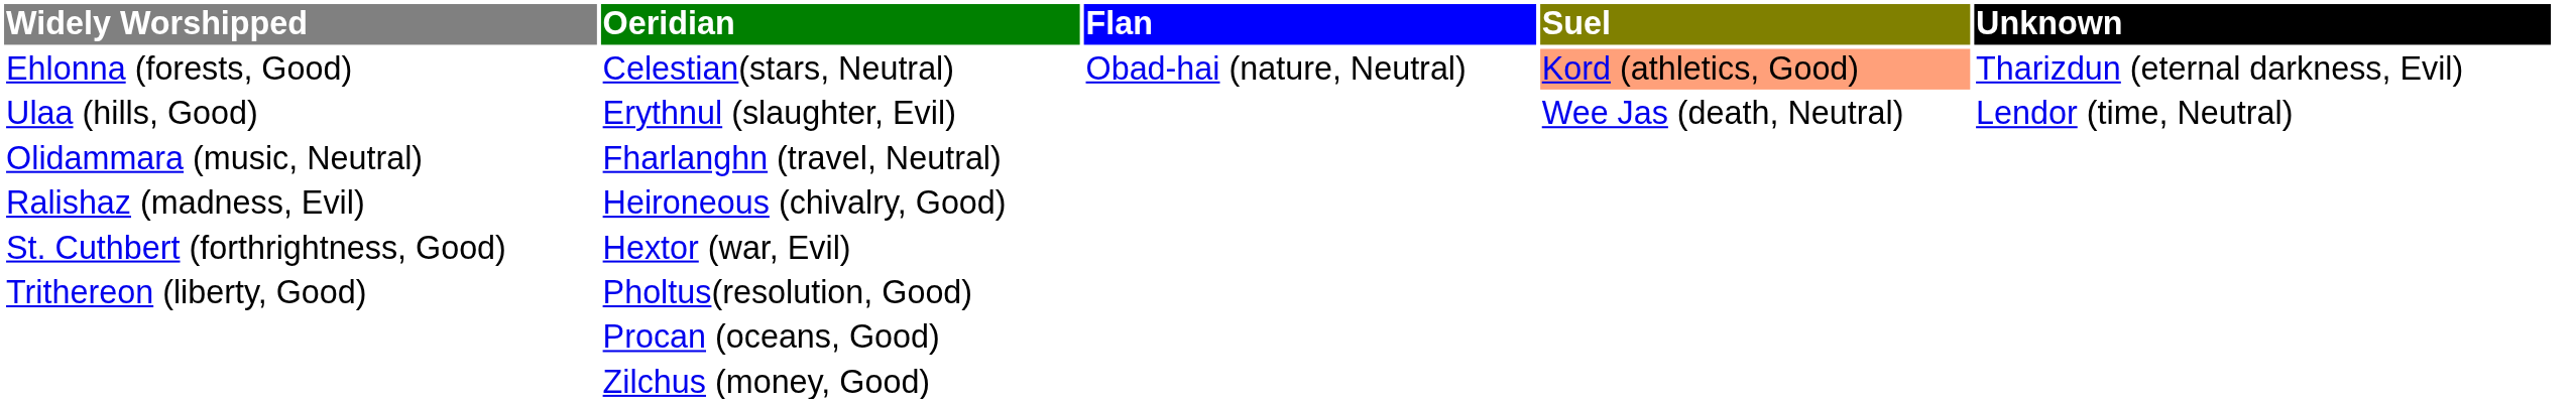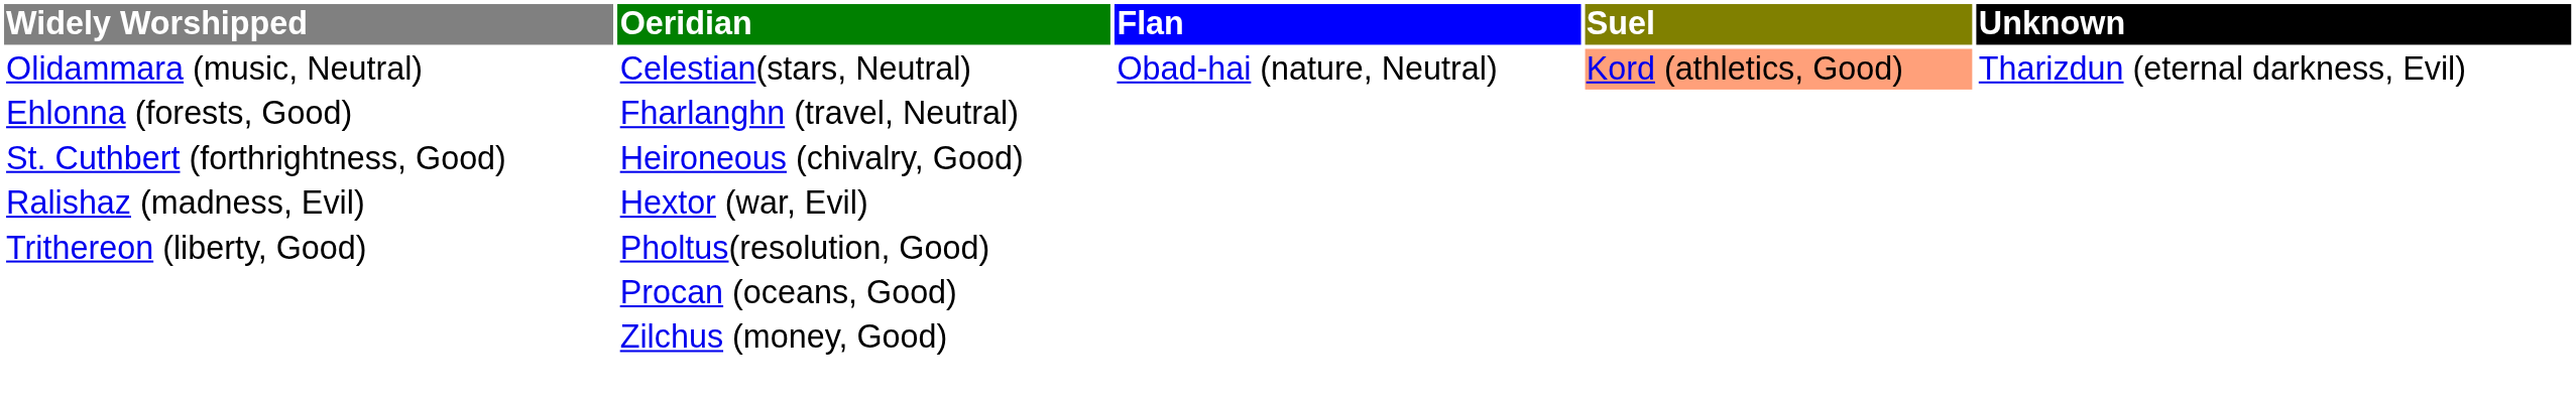 <table border=0 width=100%>
 <tr>
 <td style="color:white" bgcolor=gray><strong>Widely Worshipped</strong></td>
 <td style="color:white" bgcolor=green><strong>Oeridian</strong></td>
 <td style="color:white" bgcolor=blue><strong>Flan</strong></td>
 <td style="color:white" bgcolor=olive><strong>Suel</strong></td>
 <td style="color:white" bgcolor=black><strong>Unknown</strong></td>
 </tr>
 <tr>
-<td><a href='#'>Ehlonna</a> (forests, Good)</td>
+<td><a href='#'>Olidammara</a> (music, Neutral)</td>
 <td><a href='#'>Celestian</a>(stars, Neutral)</td>
 <td><a href='#'>Obad-hai</a> (nature, Neutral)</td>
 <td style="background: lightsalmon;"><a href='#'>Kord</a> (athletics, Good)</td>
 <td><a href='#'>Tharizdun</a> (eternal darkness, Evil)</td>
 </tr>
 <tr>
-<td><a href='#'>Ulaa</a> (hills, Good)</td>
-<td><a href='#'>Erythnul</a> (slaughter, Evil)</td>
-<td></td>
-<td><a href='#'>Wee Jas</a> (death, Neutral)</td>
-<td><a href='#'>Lendor</a> (time, Neutral)</td>
-<td> </td>
-</tr>
-<tr>
-<td><a href='#'>Olidammara</a> (music, Neutral)</td>
+<td><a href='#'>Ehlonna</a> (forests, Good)</td>
 <td><a href='#'>Fharlanghn</a> (travel, Neutral)</td>
 <td> </td>
 <td> </td>
 <td> </td>
 </tr>
 <tr>
-<td><a href='#'>Ralishaz</a> (madness, Evil)</td>
+<td><a href='#'>St. Cuthbert</a> (forthrightness, Good)</td>
 <td><a href='#'>Heironeous</a> (chivalry, Good)</td>
 <td> </td>
 <td> </td>
 <td> </td>
 </tr>
 <tr>
-<td><a href='#'>St. Cuthbert</a> (forthrightness, Good)</td>
+<td><a href='#'>Ralishaz</a> (madness, Evil)</td>
 <td><a href='#'>Hextor</a> (war, Evil)</td>
 <td> </td>
 <td> </td>
 <td> </td>
 </tr>
 <tr>
 <td><a href='#'>Trithereon</a> (liberty, Good)</td>
 <td><a href='#'>Pholtus</a>(resolution, Good)</td>
 <td> </td>
 <td> </td>
 <td> </td>
 </tr>
 <tr>
 <td> </td>
 <td><a href='#'>Procan</a> (oceans, Good)</td>
 <td> </td>
 <td> </td>
 <td> </td>
 </tr>
 <tr>
 <td> </td>
 <td><a href='#'>Zilchus</a> (money, Good)</td>
 <td> </td>
 <td> </td>
 </tr>
 <tr>
 </tr>
 </table>
